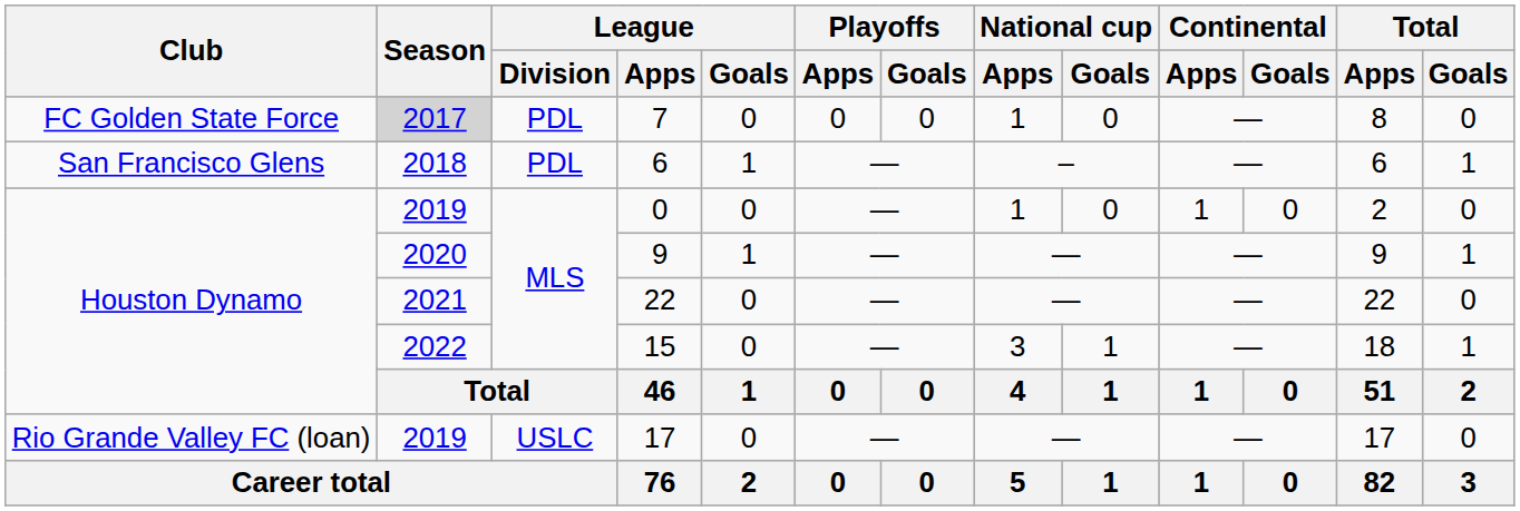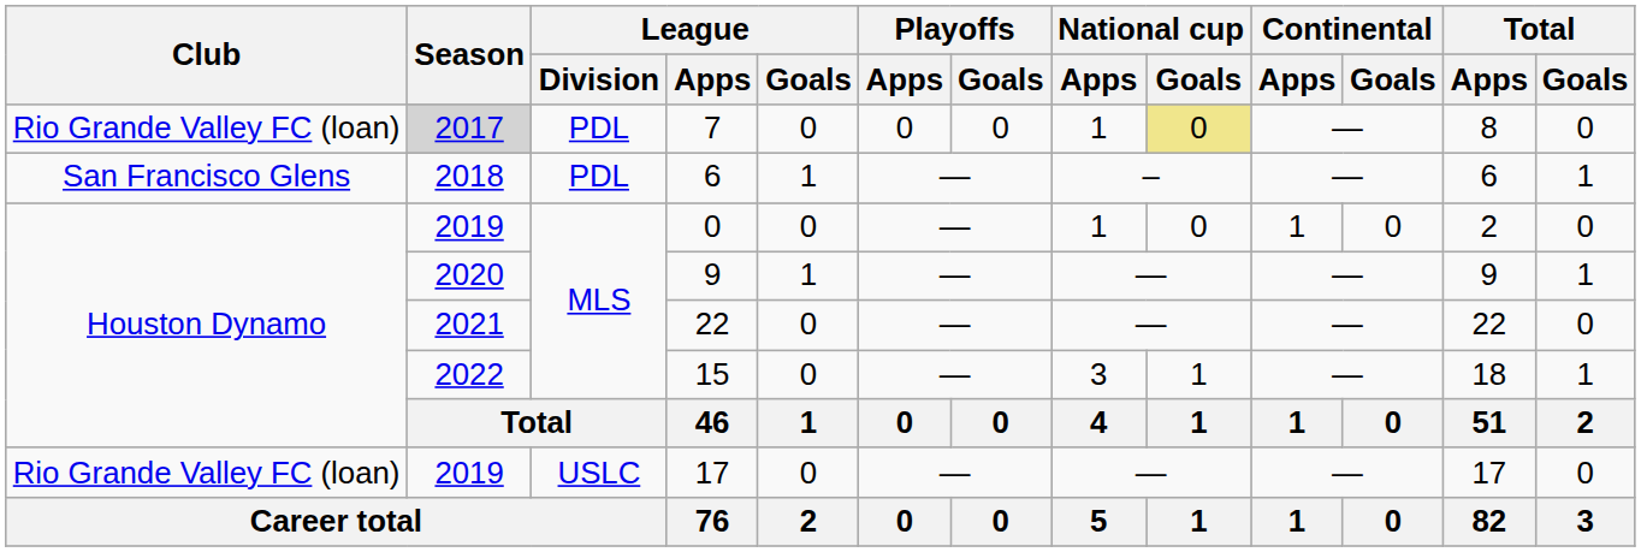 <table class="wikitable" style="text-align: center;">
 <tr>
 <th rowspan=2>Club</th>
 <th rowspan=2>Season</th>
 <th colspan=3>League</th>
 <th colspan=2>Playoffs</th>
 <th colspan=2>National cup</th>
 <th colspan=2>Continental</th>
 <th colspan=2>Total</th>
 </tr>
 <tr>
 <th>Division</th>
 <th>Apps</th>
 <th>Goals</th>
 <th>Apps</th>
 <th>Goals</th>
 <th>Apps</th>
 <th>Goals</th>
 <th>Apps</th>
 <th>Goals</th>
 <th>Apps</th>
 <th>Goals</th>
 </tr>
 <tr>
-<td><a href='#'>FC Golden State Force</a></td>
+<td><a href='#'>Rio Grande Valley FC</a> (loan)</td>
 <td style="background: lightgrey;"><a href='#'>2017</a></td>
 <td><a href='#'>PDL</a></td>
 <td>7</td>
 <td>0</td>
 <td>0</td>
 <td>0</td>
 <td>1</td>
-<td>0</td>
+<td style="background: khaki;">0</td>
 <td colspan="2">—</td>
 <td>8</td>
 <td>0</td>
 </tr>
 <tr>
 <td><a href='#'>San Francisco Glens</a></td>
 <td><a href='#'>2018</a></td>
 <td><a href='#'>PDL</a></td>
 <td>6</td>
 <td>1</td>
 <td colspan="2">—</td>
 <td colspan="2">–</td>
 <td colspan="2">—</td>
 <td>6</td>
 <td>1</td>
 </tr>
 <tr>
 <td rowspan="5"><a href='#'>Houston Dynamo</a></td>
 <td><a href='#'>2019</a></td>
 <td rowspan="4"><a href='#'>MLS</a></td>
 <td>0</td>
 <td>0</td>
 <td colspan=2>—</td>
 <td>1</td>
 <td>0</td>
 <td>1</td>
 <td>0</td>
 <td>2</td>
 <td>0</td>
 </tr>
 <tr>
 <td><a href='#'>2020</a></td>
 <td>9</td>
 <td>1</td>
 <td colspan="2">—</td>
 <td colspan="2">—</td>
 <td colspan="2">—</td>
 <td>9</td>
 <td>1</td>
 </tr>
 <tr>
 <td><a href='#'>2021</a></td>
 <td>22</td>
 <td>0</td>
 <td colspan="2">—</td>
 <td colspan="2">—</td>
 <td colspan="2">—</td>
 <td>22</td>
 <td>0</td>
 </tr>
 <tr>
 <td><a href='#'>2022</a></td>
 <td>15</td>
 <td>0</td>
 <td colspan="2">—</td>
 <td>3</td>
 <td>1</td>
 <td colspan="2">—</td>
 <td>18</td>
 <td>1</td>
 </tr>
 <tr>
 <th colspan="2">Total</th>
 <th>46</th>
 <th>1</th>
 <th>0</th>
 <th>0</th>
 <th>4</th>
 <th>1</th>
 <th>1</th>
 <th>0</th>
 <th>51</th>
 <th>2</th>
 </tr>
 <tr>
 <td><a href='#'>Rio Grande Valley FC</a> (loan)</td>
 <td><a href='#'>2019</a></td>
 <td><a href='#'>USLC</a></td>
 <td>17</td>
 <td>0</td>
 <td colspan="2">—</td>
 <td colspan="2">—</td>
 <td colspan="2">—</td>
 <td>17</td>
 <td>0</td>
 </tr>
 <tr>
 <th colspan="3">Career total</th>
 <th>76</th>
 <th>2</th>
 <th>0</th>
 <th>0</th>
 <th>5</th>
 <th>1</th>
 <th>1</th>
 <th>0</th>
 <th>82</th>
 <th>3</th>
 </tr>
 </table>
